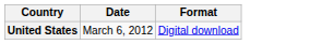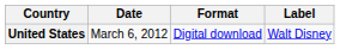 <table class="wikitable plainrowheaders">
 <tr>
 <th scope="col">Country</th>
 <th scope="col">Date</th>
 <th scope="col">Format</th>
+<th scope="col">Label</th>
 </tr>
 <tr>
 <th scope="row">United States</th>
 <td>March 6, 2012</td>
 <td><a href='#'>Digital download</a></td>
+<td><a href='#'>Walt Disney</a></td>
 </tr>
 </table>
